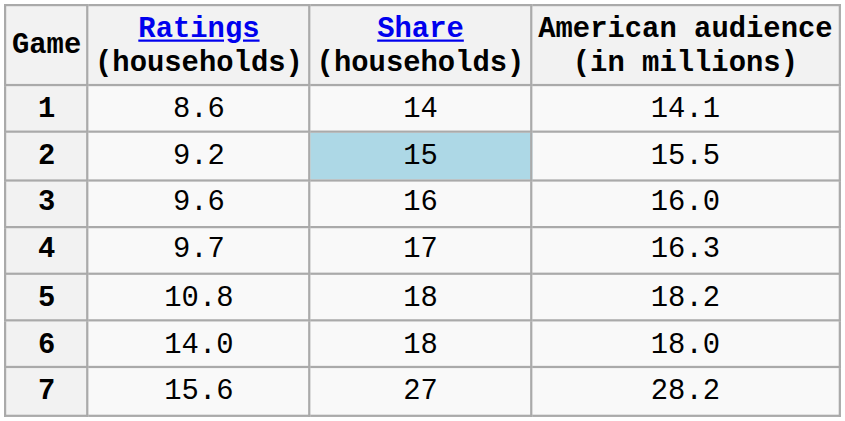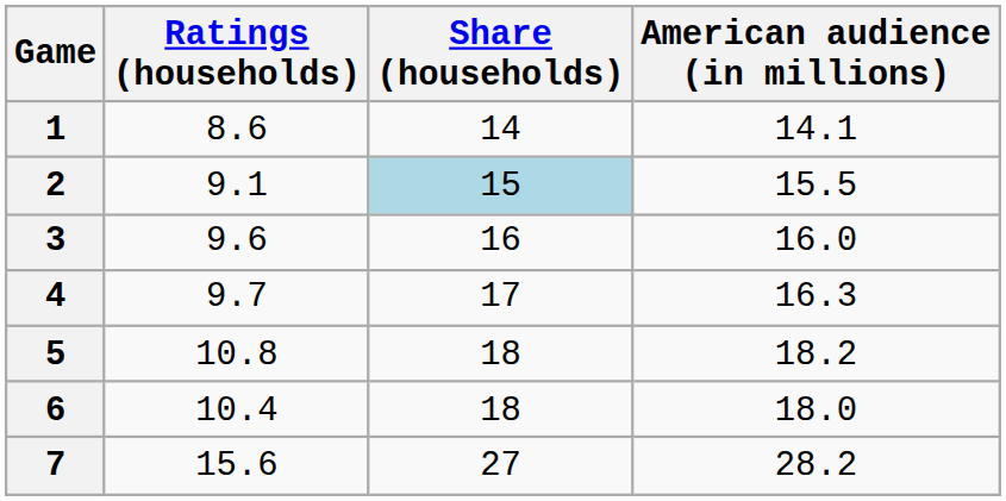 <table class="wikitable" style="text-align:center;">
 <tr>
 <th>Game</th>
 <th><a href='#'>Ratings</a><br>(households)</th>
 <th><a href='#'>Share</a><br>(households)</th>
 <th>American audience<br>(in millions)</th>
 </tr>
 <tr>
 <th>1</th>
 <td>8.6</td>
 <td>14</td>
 <td>14.1</td>
 </tr>
 <tr>
 <th>2</th>
-<td>9.2</td>
+<td>9.1</td>
 <td style="background: lightblue;">15</td>
 <td>15.5</td>
 </tr>
 <tr>
 <th>3</th>
 <td>9.6</td>
 <td>16</td>
 <td>16.0</td>
 </tr>
 <tr>
 <th>4</th>
 <td>9.7</td>
 <td>17</td>
 <td>16.3</td>
 </tr>
 <tr>
 <th>5</th>
 <td>10.8</td>
 <td>18</td>
 <td>18.2</td>
 </tr>
 <tr>
 <th>6</th>
-<td>14.0</td>
+<td>10.4</td>
 <td>18</td>
 <td>18.0</td>
 </tr>
 <tr>
 <th>7</th>
 <td>15.6</td>
 <td>27</td>
 <td>28.2</td>
 </tr>
 </table>
